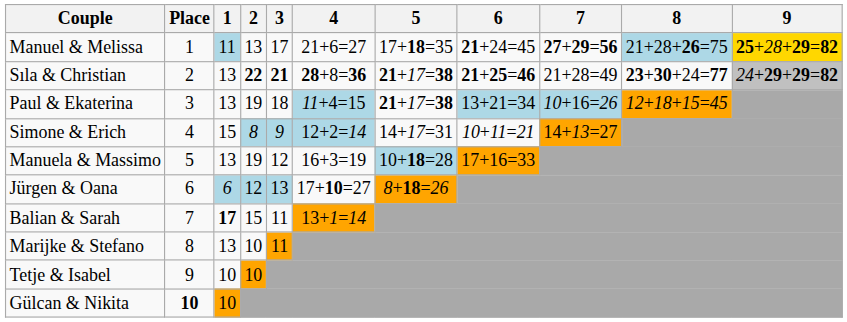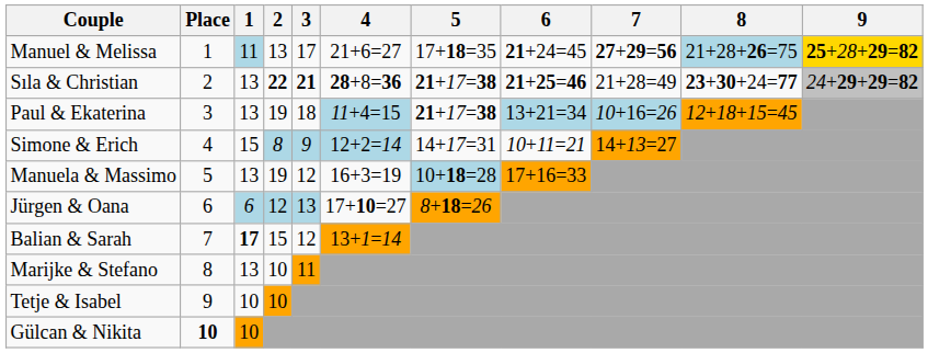 <table class="wikitable sortable" style="margin:auto;">
 <tr>
 <th>Couple</th>
 <th>Place</th>
 <th>1</th>
 <th>2</th>
 <th>3</th>
 <th>4</th>
 <th>5</th>
 <th>6</th>
 <th>7</th>
 <th>8</th>
 <th>9</th>
 </tr>
 <tr>
 <td>Manuel & Melissa</td>
 <td style="text-align: center;">1</td>
 <td style="background:lightblue; text-align:center;">11</td>
 <td style="text-align: center;">13</td>
 <td style="text-align: center;">17</td>
 <td style="text-align: center;">21+6=27</td>
 <td style="text-align: center;">17+<span><strong>18</strong></span>=35</td>
 <td style="text-align: center;"><span><strong>21</strong></span>+24=45</td>
 <td style="text-align: center;"><span><strong>27</strong></span>+<span><strong>29</strong></span>=<span><strong>56</strong></span></td>
 <td style="background:lightblue; text-align:center;">21+28+<span><strong>26</strong></span>=75</td>
 <td style="background:gold; text-align:center;"><span><strong>25</strong></span>+<span><em>28</em></span>+<span><strong>29</strong></span>=<span><strong>82</strong></span></td>
 </tr>
 <tr>
 <td>Sıla & Christian</td>
 <td style="text-align: center;">2</td>
 <td style="text-align: center;">13</td>
 <td style="text-align: center;"><span><strong>22</strong></span></td>
 <td style="text-align: center;"><span><strong>21</strong></span></td>
 <td style="text-align: center;"><span><strong>28</strong></span>+8=<span><strong>36</strong></span></td>
 <td style="text-align: center;"><span><strong>21</strong></span>+<span><em>17</em></span>=<span><strong>38</strong></span></td>
 <td style="text-align: center;"><span><strong>21</strong></span>+<span><strong>25</strong></span>=<span><strong>46</strong></span></td>
 <td style="text-align: center;">21+28=49</td>
 <td style="text-align: center;"><span><strong>23</strong></span>+<span><strong>30</strong></span>+24=<span><strong>77</strong></span></td>
 <td style="background:silver; text-align:center;"><span><em>24</em></span>+<span><strong>29</strong></span>+<span><strong>29</strong></span>=<span><strong>82</strong></span></td>
 </tr>
 <tr>
 <td>Paul & Ekaterina</td>
 <td style="text-align: center;">3</td>
 <td style="text-align: center;">13</td>
 <td style="text-align: center;">19</td>
 <td style="text-align: center;">18</td>
 <td style="background:lightblue; text-align:center;"><span><em>11</em></span>+4=15</td>
 <td style="text-align: center;"><span><strong>21</strong></span>+<span><em>17</em></span>=<span><strong>38</strong></span></td>
 <td style="background:lightblue; text-align:center;">13+21=34</td>
 <td style="background:lightblue; text-align:center;"><span><em>10</em></span>+16=<span><em>26</em></span></td>
 <td style="background:orange; text-align:center;"><span><em>12</em></span>+<span><em>18</em></span>+<span><em>15</em></span>=<span><em>45</em></span></td>
 <td style="background:darkgray;"></td>
 </tr>
 <tr>
 <td>Simone & Erich</td>
 <td style="text-align: center;">4</td>
 <td style="text-align: center;">15</td>
 <td style="background:lightblue; text-align:center;"><span><em>8</em></span></td>
 <td style="background:lightblue; text-align:center;"><span><em>9</em></span></td>
 <td style="background:lightblue; text-align:center;">12+2=<span><em>14</em></span></td>
 <td style="text-align: center;">14+<span><em>17</em></span>=31</td>
 <td style="text-align: center;"><span><em>10</em></span>+<span><em>11</em></span>=<span><em>21</em></span></td>
 <td style="background:orange; text-align:center;">14+<span><em>13</em></span>=27</td>
 <td colspan="2" style="background:darkgray;"></td>
 </tr>
 <tr>
 <td>Manuela & Massimo</td>
 <td style="text-align: center;">5</td>
 <td style="text-align: center;">13</td>
 <td style="text-align: center;">19</td>
 <td style="text-align: center;">12</td>
 <td style="text-align: center;">16+3=19</td>
 <td style="background:lightblue; text-align:center;">10+<span><strong>18</strong></span>=28</td>
 <td style="background:orange; text-align:center;">17+16=33</td>
 <td colspan="3" style="background:darkgray;"></td>
 </tr>
 <tr>
 <td>Jürgen & Oana</td>
 <td style="text-align: center;">6</td>
 <td style="background:lightblue; text-align:center;"><span><em>6</em></span></td>
 <td style="background:lightblue; text-align:center;">12</td>
 <td style="background:lightblue; text-align:center;">13</td>
 <td style="text-align: center;">17+<span><strong>10</strong></span>=27</td>
 <td style="background:orange; text-align:center;"><span><em>8</em></span>+<span><strong>18</strong></span>=<span><em>26</em></span></td>
 <td colspan="4" style="background:darkgray;"></td>
 </tr>
 <tr>
 <td>Balian & Sarah</td>
 <td style="text-align: center;">7</td>
 <td style="text-align: center;"><span><strong>17</strong></span></td>
 <td style="text-align: center;">15</td>
-<td style="text-align: center;">11</td>
+<td style="text-align: center;">12</td>
 <td style="background:orange; text-align:center;">13+<span><em>1</em></span>=<span><em>14</em></span></td>
 <td colspan="5" style="background:darkgray;"></td>
 </tr>
 <tr>
 <td>Marijke & Stefano</td>
 <td style="text-align: center;">8</td>
 <td style="text-align: center;">13</td>
 <td style="text-align: center;">10</td>
 <td style="background:orange; text-align:center;">11</td>
 <td colspan="6" style="background:darkgray;"></td>
 </tr>
 <tr>
 <td>Tetje & Isabel</td>
 <td style="text-align: center;">9</td>
 <td style="text-align: center;">10</td>
 <td style="background:orange; text-align:center;">10</td>
 <td colspan="7" style="background:darkgray;"></td>
 </tr>
 <tr>
 <td>Gülcan & Nikita</td>
 <td style="text-align: center;"><strong>10</strong></td>
 <td style="background:orange; text-align:center;">10</td>
 <td colspan="8" style="background:darkgray;"></td>
 </tr>
 </table>
